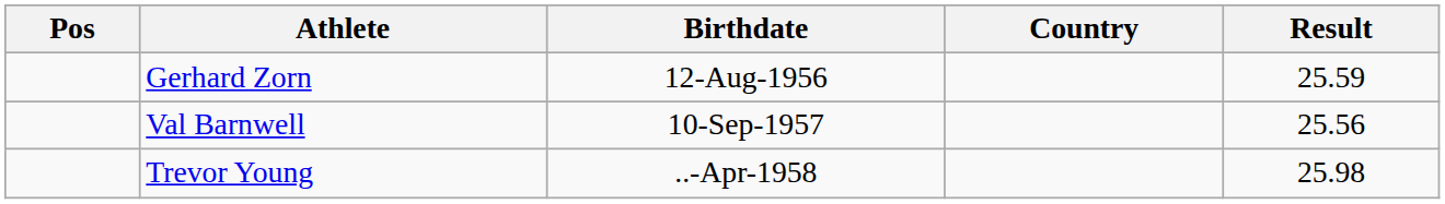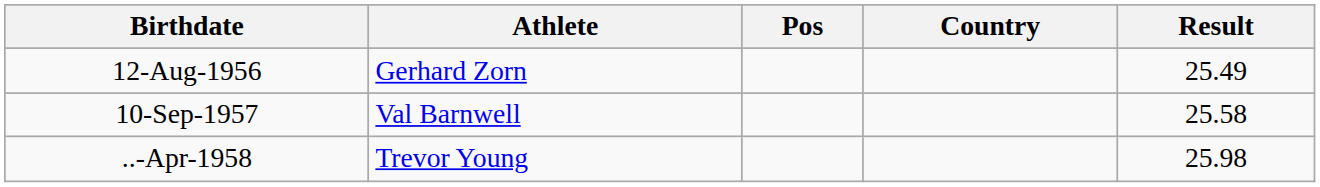 <table class="wikitable"  style="text-align:center; width:60%;">
 <tr>
+<th>Birthdate</th>
+<th>Athlete</th>
 <th>Pos</th>
-<th>Athlete</th>
-<th>Birthdate</th>
 <th>Country</th>
 <th>Result</th>
 </tr>
 <tr>
+<td>12-Aug-1956</td>
+<td align=left><a href='#'>Gerhard Zorn</a></td>
 <td align=center></td>
-<td align=left><a href='#'>Gerhard Zorn</a></td>
-<td>12-Aug-1956</td>
 <td align=left></td>
-<td>25.59</td>
+<td>25.49</td>
 </tr>
 <tr>
+<td>10-Sep-1957</td>
+<td align=left><a href='#'>Val Barnwell</a></td>
 <td align=center></td>
-<td align=left><a href='#'>Val Barnwell</a></td>
-<td>10-Sep-1957</td>
 <td align=left></td>
-<td>25.56</td>
+<td>25.58</td>
 </tr>
 <tr>
+<td>..-Apr-1958</td>
+<td align=left><a href='#'>Trevor Young</a></td>
 <td align=center></td>
-<td align=left><a href='#'>Trevor Young</a></td>
-<td>..-Apr-1958</td>
 <td align=left></td>
 <td>25.98</td>
 </tr>
 </table>
